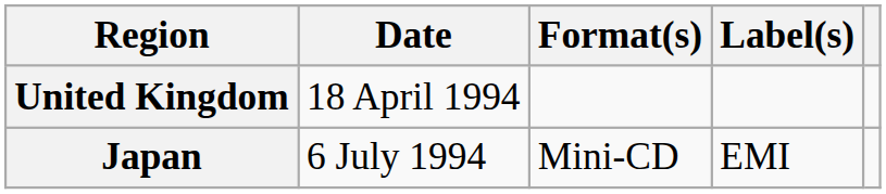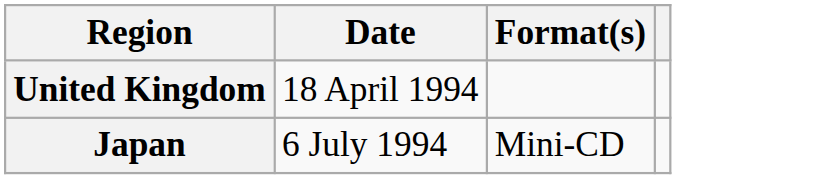 <table class="wikitable plainrowheaders">
 <tr>
 <th scope="col">Region</th>
 <th scope="col">Date</th>
 <th scope="col">Format(s)</th>
-<th scope="col">Label(s)</th>
 <th scope="col"></th>
 </tr>
 <tr>
 <th scope="row">United Kingdom</th>
 <td>18 April 1994</td>
 <td></td>
 <td></td>
-<td></td>
 </tr>
 <tr>
 <th scope="row">Japan</th>
 <td>6 July 1994</td>
 <td>Mini-CD</td>
-<td>EMI</td>
 <td></td>
 </tr>
 </table>
